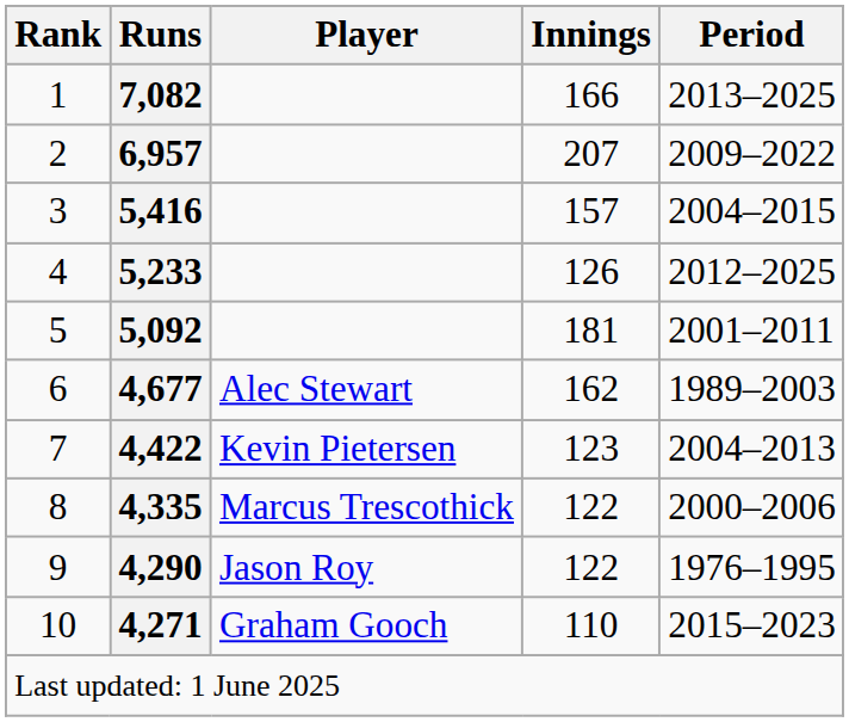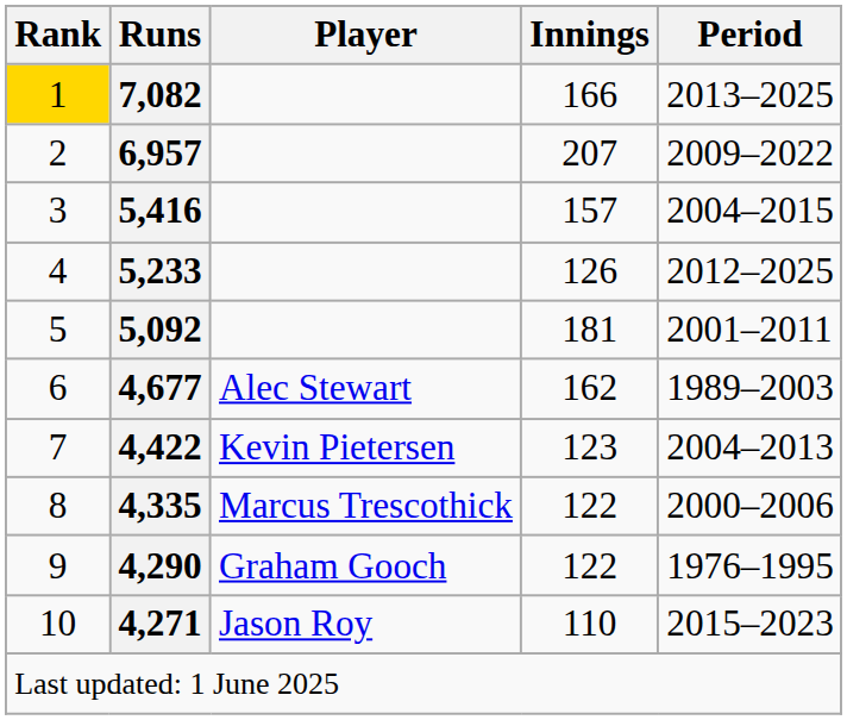 <table class="wikitable plainrowheaders">
 <tr>
 <th scope=col>Rank</th>
 <th scope=col>Runs</th>
 <th scope=col>Player</th>
 <th scope=col>Innings</th>
 <th scope=col>Period</th>
 </tr>
 <tr>
-<td align="center">1</td>
+<td align="center" style="background: gold;">1</td>
 <th scope="row" style="text-align:center;">7,082</th>
 <td></td>
 <td align="center">166</td>
 <td>2013–2025</td>
 </tr>
 <tr>
 <td align="center">2</td>
 <th scope="row" style="text-align:center;">6,957</th>
 <td></td>
 <td align="center">207</td>
 <td>2009–2022</td>
 </tr>
 <tr>
 <td align=center>3</td>
 <th scope=row style=text-align:center;>5,416</th>
 <td></td>
 <td align=center>157</td>
 <td>2004–2015</td>
 </tr>
 <tr>
 <td align="center">4</td>
 <th scope="row" style="text-align:center;">5,233</th>
 <td></td>
 <td align="center">126</td>
 <td>2012–2025</td>
 </tr>
 <tr>
 <td align="center">5</td>
 <th scope="row" style="text-align:center;">5,092</th>
 <td></td>
 <td align="center">181</td>
 <td>2001–2011</td>
 </tr>
 <tr>
 <td align=center>6</td>
 <th scope=row style=text-align:center;>4,677</th>
 <td><a href='#'>Alec Stewart</a></td>
 <td align=center>162</td>
 <td>1989–2003</td>
 </tr>
 <tr>
 <td align=center>7</td>
 <th scope=row style=text-align:center;>4,422</th>
 <td><a href='#'>Kevin Pietersen</a></td>
 <td align=center>123</td>
 <td>2004–2013</td>
 </tr>
 <tr>
 <td align=center>8</td>
 <th scope=row style=text-align:center;>4,335</th>
 <td><a href='#'>Marcus Trescothick</a></td>
 <td align=center>122</td>
 <td>2000–2006</td>
 </tr>
 <tr>
 <td align=center>9</td>
 <th scope=row style=text-align:center;>4,290</th>
-<td><a href='#'>Jason Roy</a></td>
+<td><a href='#'>Graham Gooch</a></td>
 <td align=center>122</td>
 <td>1976–1995</td>
 </tr>
 <tr>
 <td align=center>10</td>
 <th scope=row style=text-align:center;>4,271</th>
-<td><a href='#'>Graham Gooch</a></td>
+<td><a href='#'>Jason Roy</a></td>
 <td align=center>110</td>
 <td>2015–2023</td>
 </tr>
 <tr class="sortbottom">
 <td colspan="9"><small>Last updated: 1 June 2025</small></td>
 </tr>
 </table>
